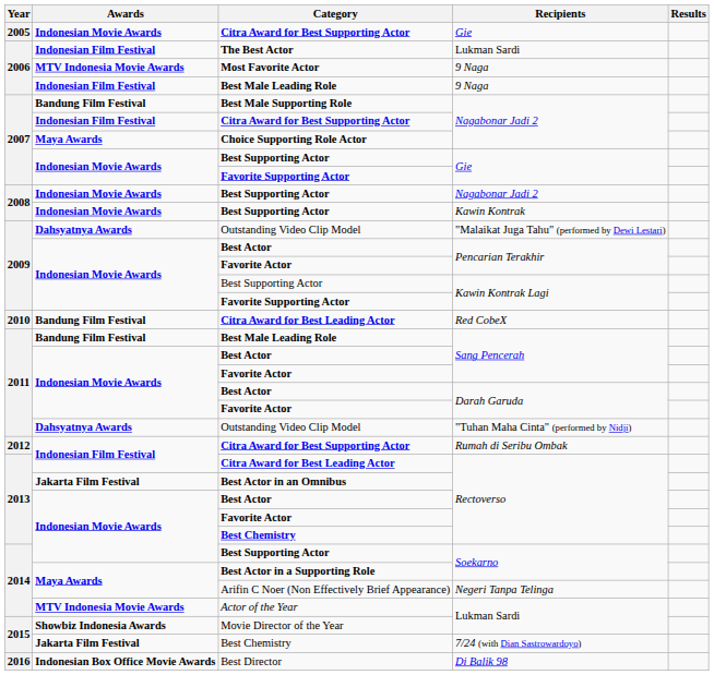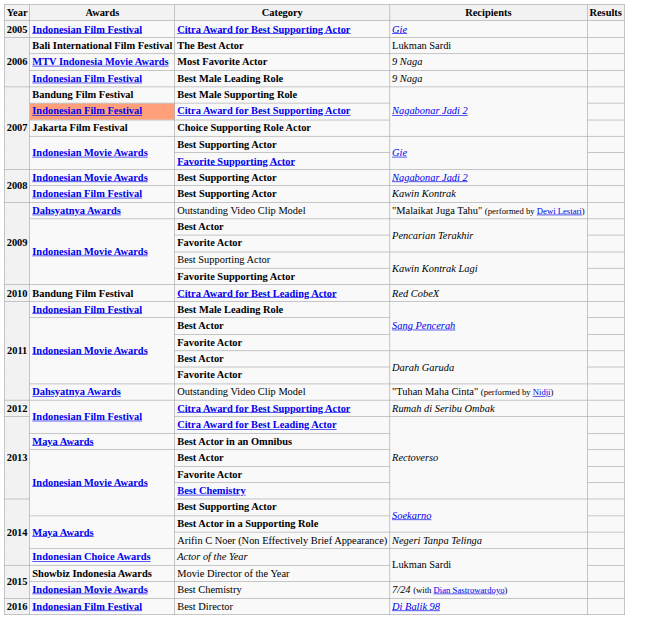 <table class="wikitable">
 <tr>
 <th>Year</th>
 <th>Awards</th>
 <th>Category</th>
 <th>Recipients</th>
 <th>Results</th>
 </tr>
 <tr>
 <th>2005</th>
-<td><strong><a href='#'>Indonesian Movie Awards</a></strong></td>
+<td><strong><a href='#'>Indonesian Film Festival</a></strong></td>
 <td><strong><a href='#'>Citra Award for Best Supporting Actor</a></strong></td>
 <td><em><a href='#'>Gie</a></em></td>
 <td></td>
 </tr>
 <tr>
 <th rowspan= "3">2006</th>
-<td><strong><a href='#'>Indonesian Film Festival</a></strong></td>
+<td><strong>Bali International Film Festival</strong></td>
 <td><strong>The Best Actor</strong></td>
 <td>Lukman Sardi</td>
 <td></td>
 </tr>
 <tr>
 <td><strong><a href='#'>MTV Indonesia Movie Awards</a></strong></td>
 <td><strong>Most Favorite Actor</strong></td>
 <td><em>9 Naga</em></td>
 <td></td>
 </tr>
 <tr>
 <td><strong><a href='#'>Indonesian Film Festival</a></strong></td>
 <td><strong>Best Male Leading Role</strong></td>
 <td><em>9 Naga</em></td>
 <td></td>
 </tr>
 <tr>
 <th rowspan= "5">2007</th>
 <td><strong>Bandung Film Festival</strong></td>
 <td><strong>Best Male Supporting Role</strong></td>
 <td rowspan= "3"><em><a href='#'>Nagabonar Jadi 2</a></em></td>
 <td></td>
 </tr>
 <tr>
-<td><strong><a href='#'>Indonesian Film Festival</a></strong></td>
+<td style="background: lightsalmon;"><strong><a href='#'>Indonesian Film Festival</a></strong></td>
 <td><strong><a href='#'>Citra Award for Best Supporting Actor</a></strong></td>
 <td></td>
 </tr>
 <tr>
-<td><strong><a href='#'>Maya Awards</a></strong></td>
+<td><strong>Jakarta Film Festival</strong></td>
 <td><strong>Choice Supporting Role Actor</strong></td>
 <td></td>
 </tr>
 <tr>
 <td rowspan= "2"><strong><a href='#'>Indonesian Movie Awards</a></strong></td>
 <td><strong>Best Supporting Actor</strong></td>
 <td rowspan= "2"><em><a href='#'>Gie</a></em></td>
 <td></td>
 </tr>
 <tr>
 <td><strong><a href='#'>Favorite Supporting Actor</a></strong></td>
 <td></td>
 </tr>
 <tr>
 <th rowspan= "2">2008</th>
 <td><strong><a href='#'>Indonesian Movie Awards</a></strong></td>
 <td><strong>Best Supporting Actor</strong></td>
 <td><em><a href='#'>Nagabonar Jadi 2</a></em></td>
 <td></td>
 </tr>
 <tr>
-<td><strong><a href='#'>Indonesian Movie Awards</a></strong></td>
+<td><strong><a href='#'>Indonesian Film Festival</a></strong></td>
 <td><strong>Best Supporting Actor</strong></td>
 <td><em>Kawin Kontrak</em></td>
 <td></td>
 </tr>
 <tr>
 <th rowspan= "5">2009</th>
 <td><strong><a href='#'>Dahsyatnya Awards</a></strong></td>
 <td>Outstanding Video Clip Model</td>
 <td>"Malaikat Juga Tahu" <small>(performed by <a href='#'>Dewi Lestari</a>)</small></td>
 <td></td>
 </tr>
 <tr>
 <td rowspan= "4"><strong><a href='#'>Indonesian Movie Awards</a></strong></td>
 <td><strong>Best Actor</strong></td>
 <td rowspan= "2"><em>Pencarian Terakhir</em></td>
 <td></td>
 </tr>
 <tr>
 <td><strong>Favorite Actor</strong></td>
 <td></td>
 </tr>
 <tr>
 <td>Best Supporting Actor</td>
 <td rowspan= "2"><em>Kawin Kontrak Lagi</em></td>
 <td></td>
 </tr>
 <tr>
 <td><strong>Favorite Supporting Actor</strong></td>
 <td></td>
 </tr>
 <tr>
 <th>2010</th>
 <td><strong>Bandung Film Festival</strong></td>
 <td><strong><a href='#'>Citra Award for Best Leading Actor</a></strong></td>
 <td><em>Red CobeX</em></td>
 <td></td>
 </tr>
 <tr>
 <th rowspan= "6">2011</th>
-<td><strong>Bandung Film Festival</strong></td>
+<td><strong><a href='#'>Indonesian Film Festival</a></strong></td>
 <td><strong>Best Male Leading Role</strong></td>
 <td rowspan= "3"><em><a href='#'>Sang Pencerah</a></em></td>
 <td></td>
 </tr>
 <tr>
 <td rowspan= "4"><strong><a href='#'>Indonesian Movie Awards</a></strong></td>
 <td><strong>Best Actor</strong></td>
 <td></td>
 </tr>
 <tr>
 <td><strong>Favorite Actor</strong></td>
 <td></td>
 </tr>
 <tr>
 <td><strong>Best Actor</strong></td>
 <td rowspan= "2"><em>Darah Garuda</em></td>
 <td></td>
 </tr>
 <tr>
 <td><strong>Favorite Actor</strong></td>
 <td></td>
 </tr>
 <tr>
 <td><strong><a href='#'>Dahsyatnya Awards</a></strong></td>
 <td>Outstanding Video Clip Model</td>
 <td>"Tuhan Maha Cinta" <small>(performed by <a href='#'>Nidji</a>)</small></td>
 <td></td>
 </tr>
 <tr>
 <th>2012</th>
 <td rowspan= "2"><strong><a href='#'>Indonesian Film Festival</a></strong></td>
 <td><strong><a href='#'>Citra Award for Best Supporting Actor</a></strong></td>
 <td><em>Rumah di Seribu Ombak</em></td>
 <td></td>
 </tr>
 <tr>
 <th rowspan= "5">2013</th>
 <td><strong><a href='#'>Citra Award for Best Leading Actor</a></strong></td>
 <td rowspan= "5"><em>Rectoverso</em></td>
 <td></td>
 </tr>
 <tr>
-<td><strong>Jakarta Film Festival</strong></td>
+<td><strong><a href='#'>Maya Awards</a></strong></td>
 <td><strong>Best Actor in an Omnibus</strong></td>
 <td></td>
 </tr>
 <tr>
 <td rowspan= "4"><strong><a href='#'>Indonesian Movie Awards</a></strong></td>
 <td><strong>Best Actor</strong></td>
 <td></td>
 </tr>
 <tr>
 <td><strong>Favorite Actor</strong></td>
 <td></td>
 </tr>
 <tr>
 <td><strong><a href='#'>Best Chemistry</a></strong> <strong></strong></td>
 <td></td>
 </tr>
 <tr>
 <th rowspan= "4">2014</th>
 <td><strong>Best Supporting Actor</strong></td>
 <td rowspan= "2"><em><a href='#'>Soekarno</a></em></td>
 <td></td>
 </tr>
 <tr>
 <td rowspan= "2"><strong><a href='#'>Maya Awards</a></strong></td>
 <td><strong>Best Actor in a Supporting Role</strong></td>
 <td></td>
 </tr>
 <tr>
 <td>Arifin C Noer (Non Effectively Brief Appearance)</td>
 <td><em>Negeri Tanpa Telinga</em></td>
 <td></td>
 </tr>
 <tr>
-<td><strong><a href='#'>MTV Indonesia Movie Awards</a></strong></td>
+<td><strong><a href='#'>Indonesian Choice Awards</a></strong></td>
 <td><em>Actor of the Year</em></td>
 <td rowspan= "2">Lukman Sardi</td>
 <td></td>
 </tr>
 <tr>
 <th rowspan= "2">2015</th>
 <td><strong>Showbiz Indonesia Awards</strong></td>
 <td>Movie Director of the Year</td>
 <td></td>
 </tr>
 <tr>
-<td><strong>Jakarta Film Festival</strong></td>
+<td><strong><a href='#'>Indonesian Movie Awards</a></strong></td>
 <td>Best Chemistry</td>
 <td><em>7/24</em> <small>(with <a href='#'>Dian Sastrowardoyo</a>)</small></td>
 <td></td>
 </tr>
 <tr>
 <th>2016</th>
-<td><strong>Indonesian Box Office Movie Awards</strong></td>
+<td><strong><a href='#'>Indonesian Film Festival</a></strong></td>
 <td>Best Director</td>
 <td><em><a href='#'>Di Balik 98</a></em></td>
 <td></td>
 </tr>
 </table>
